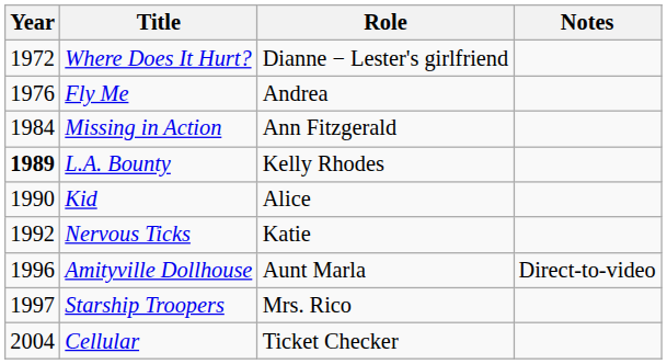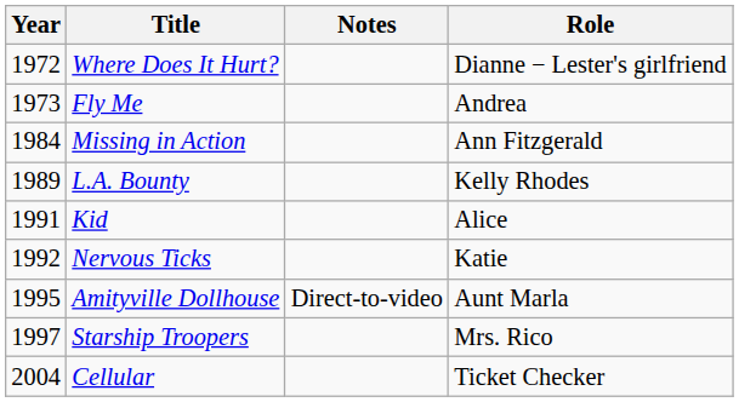 <table class="wikitable sortable">
 <tr>
 <th>Year</th>
 <th>Title</th>
+<th>Notes</th>
 <th>Role</th>
-<th>Notes</th>
 </tr>
 <tr>
 <td>1972</td>
 <td><em><a href='#'>Where Does It Hurt?</a></em></td>
+<td></td>
 <td>Dianne − Lester's girlfriend</td>
-<td></td>
 </tr>
 <tr>
-<td>1976</td>
+<td>1973</td>
 <td><em><a href='#'>Fly Me</a></em></td>
+<td></td>
 <td>Andrea</td>
-<td></td>
 </tr>
 <tr>
 <td>1984</td>
 <td><a href='#'><em>Missing in Action</em></a></td>
+<td></td>
 <td>Ann Fitzgerald</td>
-<td></td>
 </tr>
 <tr>
-<td><strong>1989</strong></td>
+<td>1989</td>
 <td><em><a href='#'>L.A. Bounty</a></em></td>
+<td></td>
 <td>Kelly Rhodes</td>
-<td></td>
 </tr>
 <tr>
-<td>1990</td>
+<td>1991</td>
 <td><a href='#'><em>Kid</em></a></td>
+<td></td>
 <td>Alice</td>
-<td></td>
 </tr>
 <tr>
 <td>1992</td>
 <td><em><a href='#'>Nervous Ticks</a></em></td>
+<td></td>
 <td>Katie</td>
-<td></td>
 </tr>
 <tr>
-<td>1996</td>
+<td>1995</td>
 <td><em><a href='#'>Amityville Dollhouse</a></em></td>
+<td>Direct-to-video</td>
 <td>Aunt Marla</td>
-<td>Direct-to-video</td>
 </tr>
 <tr>
 <td>1997</td>
 <td><a href='#'><em>Starship Troopers</em></a></td>
+<td></td>
 <td>Mrs. Rico</td>
-<td></td>
 </tr>
 <tr>
 <td>2004</td>
 <td><a href='#'><em>Cellular</em></a></td>
+<td></td>
 <td>Ticket Checker</td>
-<td></td>
 </tr>
 </table>
